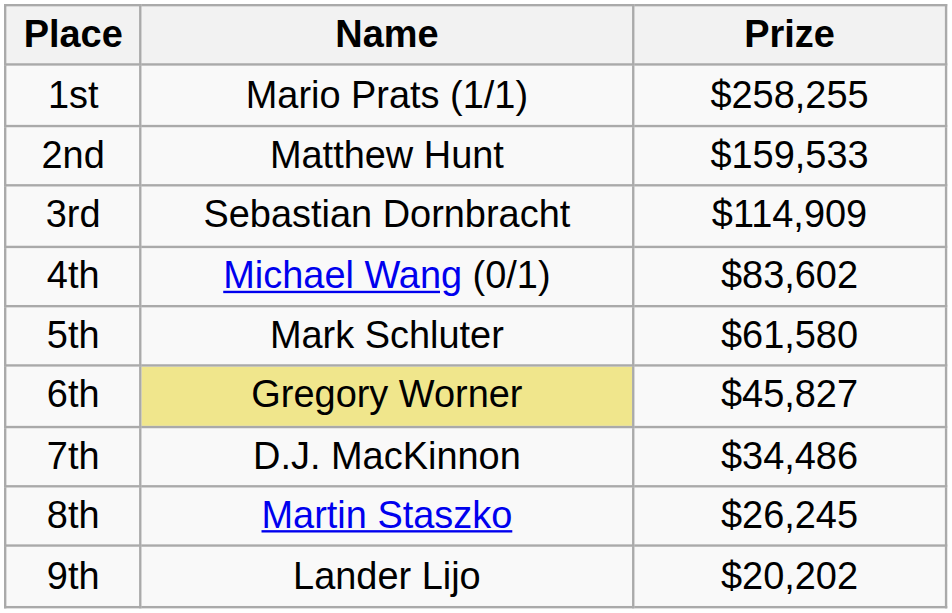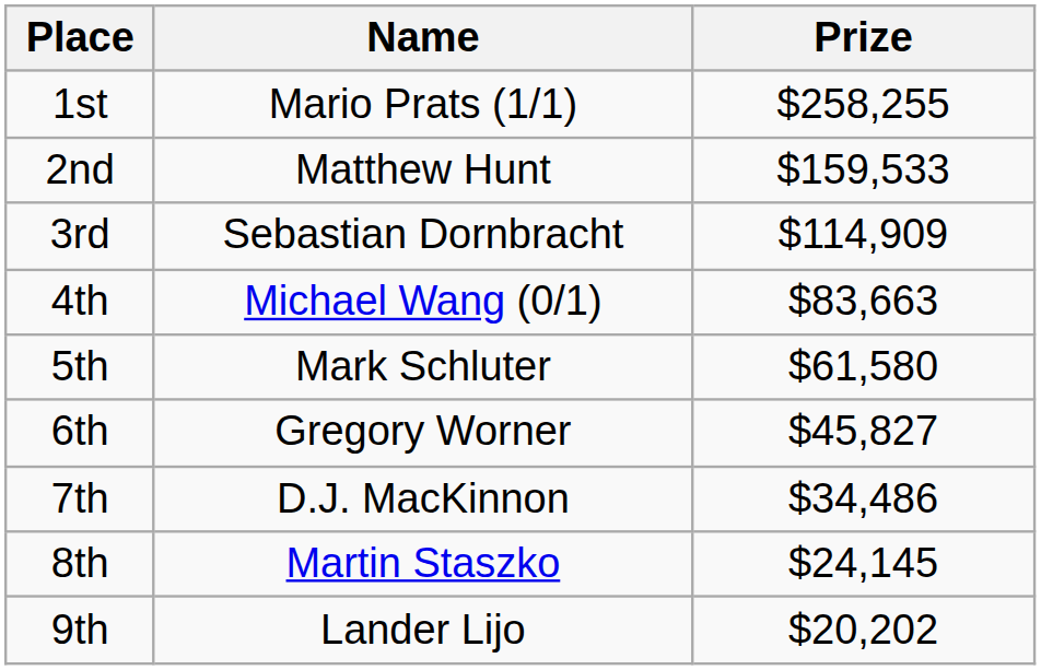 <table class="wikitable">
 <tr>
 <th width="50">Place</th>
 <th width="200">Name</th>
 <th width="125">Prize</th>
 </tr>
 <tr>
 <td align = "center">1st</td>
 <td align = "center">Mario Prats (1/1)</td>
 <td align = "center">$258,255</td>
 </tr>
 <tr>
 <td align = "center">2nd</td>
 <td align = "center">Matthew Hunt</td>
 <td align = "center">$159,533</td>
 </tr>
 <tr>
 <td align = "center">3rd</td>
 <td align = "center">Sebastian Dornbracht</td>
 <td align = "center">$114,909</td>
 </tr>
 <tr>
 <td align = "center">4th</td>
 <td align = "center"><a href='#'>Michael Wang</a> (0/1)</td>
-<td align = "center">$83,602</td>
+<td align = "center">$83,663</td>
 </tr>
 <tr>
 <td align = "center">5th</td>
 <td align = "center">Mark Schluter</td>
 <td align = "center">$61,580</td>
 </tr>
 <tr>
 <td align = "center">6th</td>
-<td align = "center" style="background: khaki;">Gregory Worner</td>
+<td align = "center">Gregory Worner</td>
 <td align = "center">$45,827</td>
 </tr>
 <tr>
 <td align = "center">7th</td>
 <td align = "center">D.J. MacKinnon</td>
 <td align = "center">$34,486</td>
 </tr>
 <tr>
 <td align = "center">8th</td>
 <td align = "center"><a href='#'>Martin Staszko</a></td>
-<td align = "center">$26,245</td>
+<td align = "center">$24,145</td>
 </tr>
 <tr>
 <td align = "center">9th</td>
 <td align = "center">Lander Lijo</td>
 <td align = "center">$20,202</td>
 </tr>
 </table>
